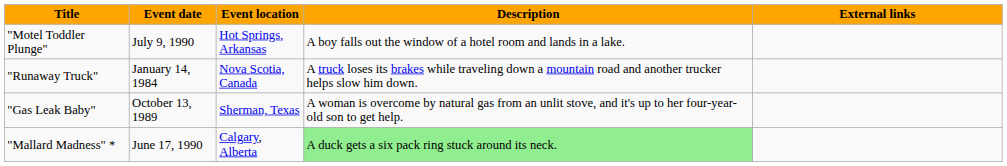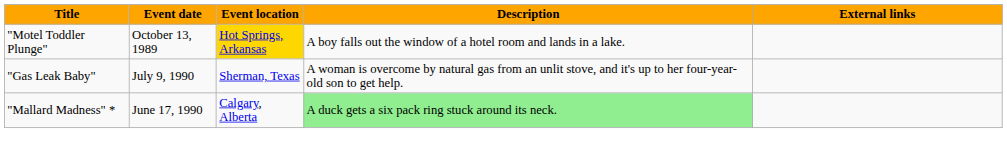 <table class="wikitable" style="width: 100%;">
 <tr>
 <th style="background: #FFA500; color: #000000; width: 10%;">Title</th>
 <th style="background: #FFA500; color: #000000; width: 7%;">Event date</th>
 <th style="background: #FFA500; color: #000000; width: 7%;">Event location</th>
 <th style="background: #FFA500; color: #000000; width: 36%;">Description</th>
 <th style="background: #FFA500; color: #000000; width: 20%;">External links</th>
 </tr>
 <tr>
 <td>"Motel Toddler Plunge"</td>
-<td>July 9, 1990</td>
-<td><a href='#'>Hot Springs, Arkansas</a></td>
+<td>October 13, 1989</td>
+<td style="background: gold;"><a href='#'>Hot Springs, Arkansas</a></td>
 <td>A boy falls out the window of a hotel room and lands in a lake.</td>
 <td></td>
 </tr>
 <tr>
-<td>"Runaway Truck"</td>
-<td>January 14, 1984</td>
-<td><a href='#'>Nova Scotia, Canada</a></td>
-<td>A <a href='#'>truck</a> loses its <a href='#'>brakes</a> while traveling down a <a href='#'>mountain</a> road and another trucker helps slow him down.</td>
-<td></td>
-</tr>
-<tr>
 <td>"Gas Leak Baby"</td>
-<td>October 13, 1989</td>
+<td>July 9, 1990</td>
 <td><a href='#'>Sherman, Texas</a></td>
 <td>A woman is overcome by natural gas from an unlit stove, and it's up to her four-year-old son to get help.</td>
 <td></td>
 </tr>
 <tr>
 <td>"Mallard Madness" *</td>
 <td>June 17, 1990</td>
 <td><a href='#'>Calgary</a>, <a href='#'>Alberta</a></td>
 <td style="background: lightgreen;">A duck gets a six pack ring stuck around its neck.</td>
 <td></td>
 </tr>
 </table>
